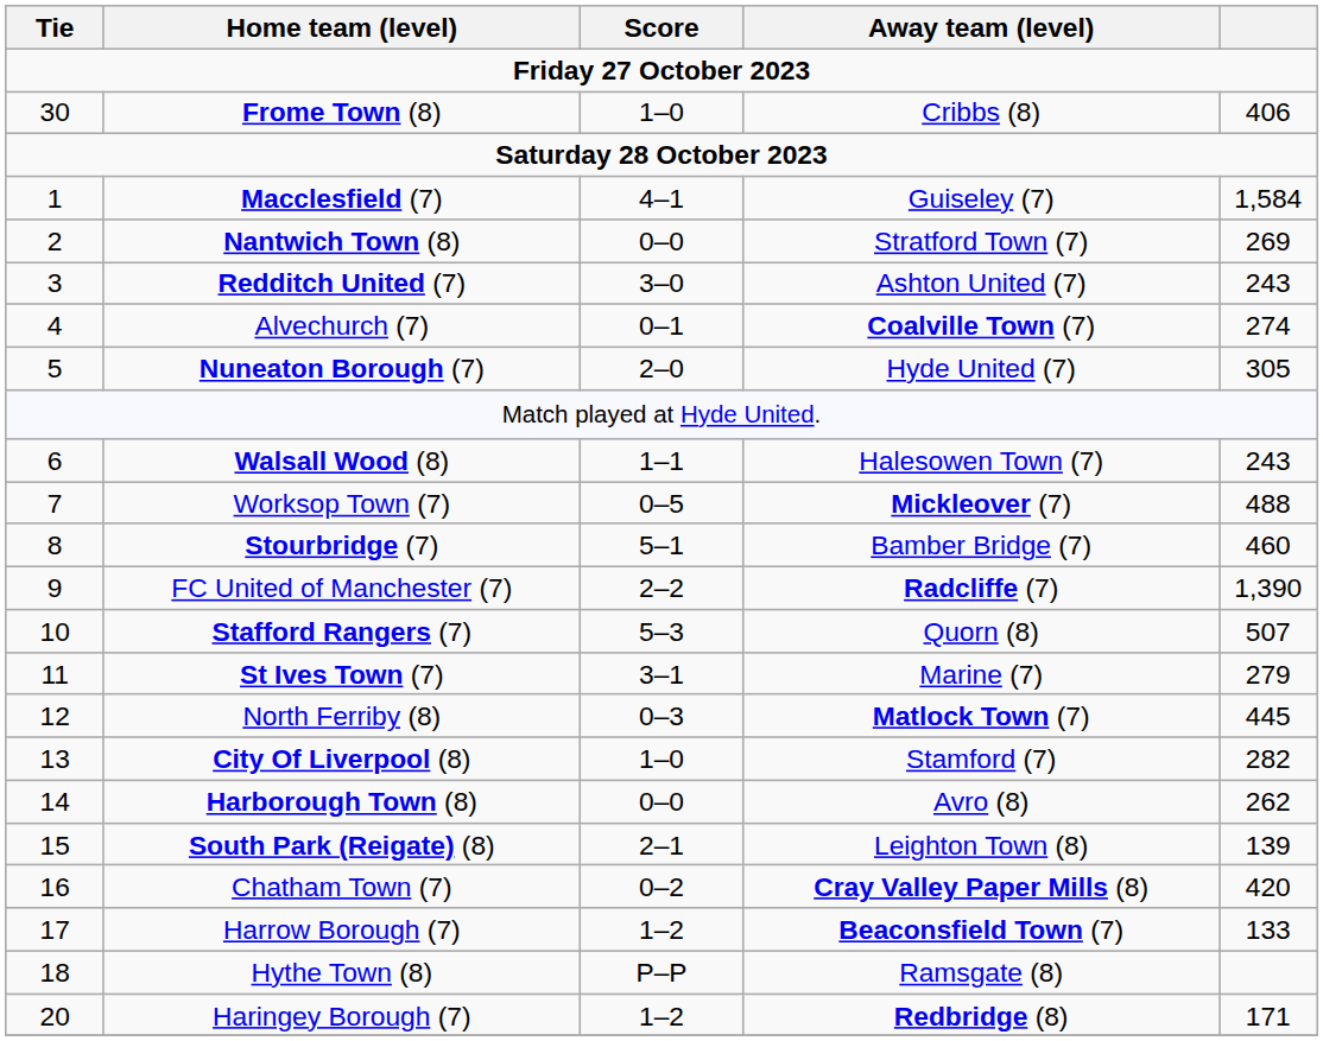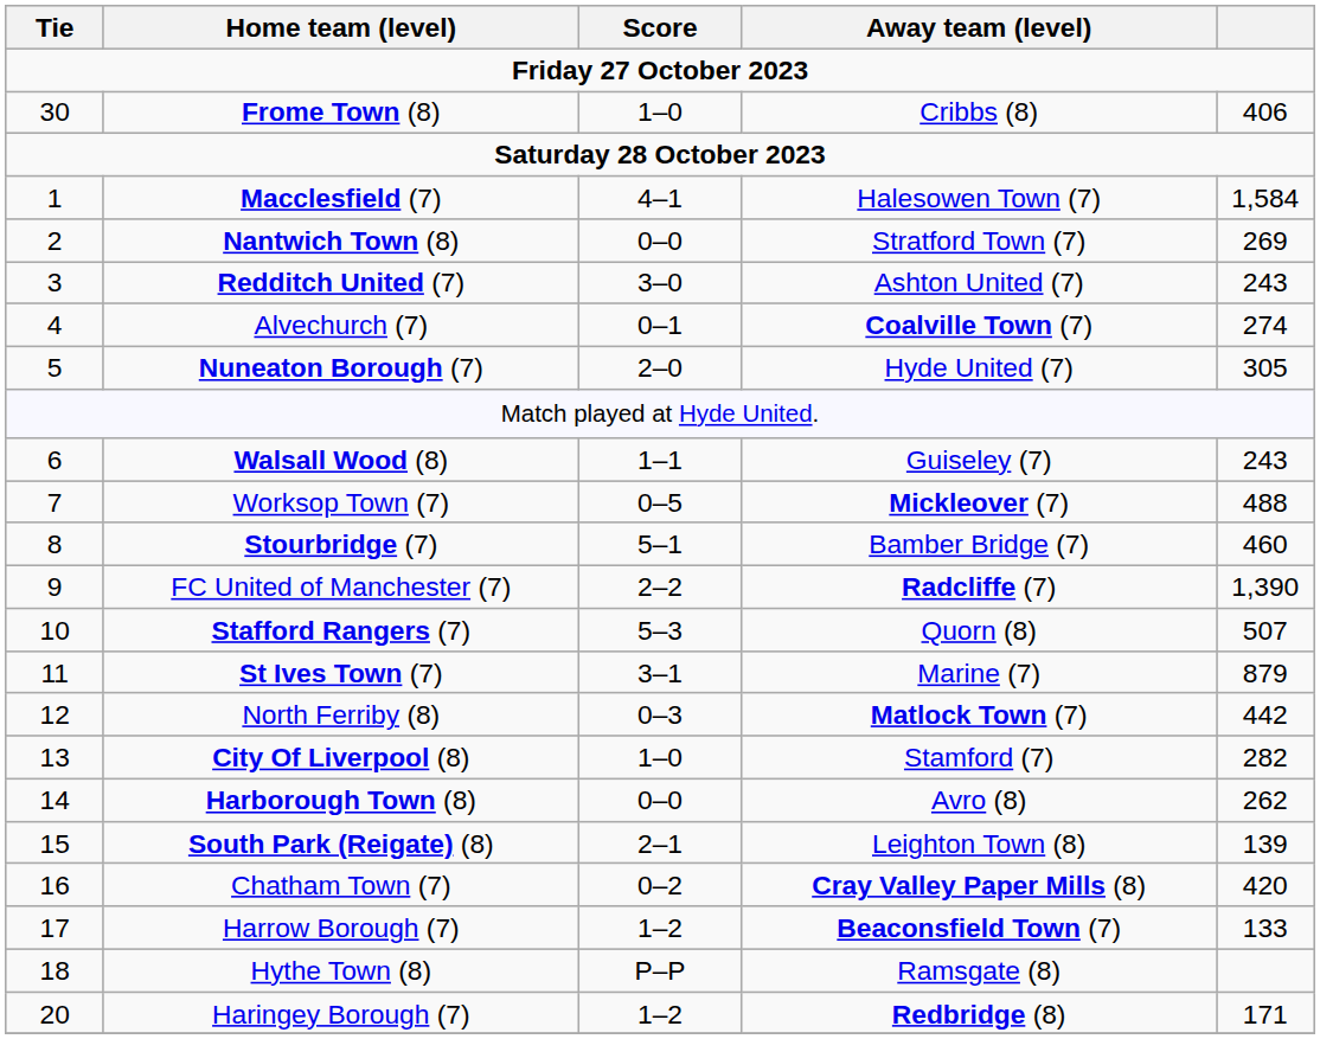 <table class="wikitable" style="width:700px;text-align:center;font-size:90%">
 <tr>
 <th scope="col" style="width: 7.50%">Tie</th>
 <th scope="col" style="width:36.25%">Home team (level)</th>
 <th scope="col" style="width:12.50%">Score</th>
 <th scope="col" style="width:36.25%">Away team (level)</th>
 <th scope="col" style="width: 7.50%"></th>
 </tr>
 <tr>
 <td colspan="5"><strong>Friday 27 October 2023</strong></td>
 </tr>
 <tr>
 <td>30</td>
 <td><strong><a href='#'>Frome Town</a></strong> (8)</td>
 <td>1–0</td>
 <td><a href='#'>Cribbs</a> (8)</td>
 <td>406</td>
 </tr>
 <tr>
 <td colspan="5"><strong>Saturday 28 October 2023</strong></td>
 </tr>
 <tr>
 <td>1</td>
 <td><strong><a href='#'>Macclesfield</a></strong> (7)</td>
 <td>4–1</td>
-<td><a href='#'>Guiseley</a> (7)</td>
+<td><a href='#'>Halesowen Town</a> (7)</td>
 <td>1,584</td>
 </tr>
 <tr>
 <td>2</td>
 <td><strong><a href='#'>Nantwich Town</a></strong> (8)</td>
 <td>0–0 </td>
 <td><a href='#'>Stratford Town</a> (7)</td>
 <td>269</td>
 </tr>
 <tr>
 <td>3</td>
 <td><strong><a href='#'>Redditch United</a></strong> (7)</td>
 <td>3–0</td>
 <td><a href='#'>Ashton United</a> (7)</td>
 <td>243</td>
 </tr>
 <tr>
 <td>4</td>
 <td><a href='#'>Alvechurch</a> (7)</td>
 <td>0–1</td>
 <td><strong><a href='#'>Coalville Town</a></strong> (7)</td>
 <td>274</td>
 </tr>
 <tr>
 <td>5</td>
 <td><strong><a href='#'>Nuneaton Borough</a></strong> (7)</td>
 <td>2–0</td>
 <td><a href='#'>Hyde United</a> (7)</td>
 <td>305</td>
 </tr>
 <tr>
 <td colspan="5" style="background:GhostWhite; height:20px; text-align:center; font-size:90%">Match played at <a href='#'>Hyde United</a>.</td>
 </tr>
 <tr>
 <td>6</td>
 <td><strong><a href='#'>Walsall Wood</a></strong> (8)</td>
 <td>1–1 </td>
-<td><a href='#'>Halesowen Town</a> (7)</td>
+<td><a href='#'>Guiseley</a> (7)</td>
 <td>243</td>
 </tr>
 <tr>
 <td>7</td>
 <td><a href='#'>Worksop Town</a> (7)</td>
 <td>0–5</td>
 <td><strong><a href='#'>Mickleover</a></strong> (7)</td>
 <td>488</td>
 </tr>
 <tr>
 <td>8</td>
 <td><strong><a href='#'>Stourbridge</a></strong> (7)</td>
 <td>5–1</td>
 <td><a href='#'>Bamber Bridge</a> (7)</td>
 <td>460</td>
 </tr>
 <tr>
 <td>9</td>
 <td><a href='#'>FC United of Manchester</a> (7)</td>
 <td>2–2 </td>
 <td><strong><a href='#'>Radcliffe</a></strong> (7)</td>
 <td>1,390</td>
 </tr>
 <tr>
 <td>10</td>
 <td><strong><a href='#'>Stafford Rangers</a></strong> (7)</td>
 <td>5–3</td>
 <td><a href='#'>Quorn</a> (8)</td>
 <td>507</td>
 </tr>
 <tr>
 <td>11</td>
 <td><strong><a href='#'>St Ives Town</a></strong> (7)</td>
 <td>3–1</td>
 <td><a href='#'>Marine</a> (7)</td>
-<td>279</td>
+<td>879</td>
 </tr>
 <tr>
 <td>12</td>
 <td><a href='#'>North Ferriby</a> (8)</td>
 <td>0–3</td>
 <td><strong><a href='#'>Matlock Town</a></strong> (7)</td>
-<td>445</td>
+<td>442</td>
 </tr>
 <tr>
 <td>13</td>
 <td><strong><a href='#'>City Of Liverpool</a></strong> (8)</td>
 <td>1–0</td>
 <td><a href='#'>Stamford</a> (7)</td>
 <td>282</td>
 </tr>
 <tr>
 <td>14</td>
 <td><strong><a href='#'>Harborough Town</a></strong> (8)</td>
 <td>0–0 </td>
 <td><a href='#'>Avro</a> (8)</td>
 <td>262</td>
 </tr>
 <tr>
 <td>15</td>
 <td><strong><a href='#'>South Park (Reigate)</a></strong> (8)</td>
 <td>2–1</td>
 <td><a href='#'>Leighton Town</a> (8)</td>
 <td>139</td>
 </tr>
 <tr>
 <td>16</td>
 <td><a href='#'>Chatham Town</a> (7)</td>
 <td>0–2</td>
 <td><strong><a href='#'>Cray Valley Paper Mills</a></strong> (8)</td>
 <td>420</td>
 </tr>
 <tr>
 <td>17</td>
 <td><a href='#'>Harrow Borough</a> (7)</td>
 <td>1–2</td>
 <td><strong><a href='#'>Beaconsfield Town</a></strong> (7)</td>
 <td>133</td>
 </tr>
 <tr>
 <td>18</td>
 <td><a href='#'>Hythe Town</a> (8)</td>
 <td>P–P</td>
 <td><a href='#'>Ramsgate</a> (8)</td>
 <td></td>
 </tr>
 <tr>
 <td>20</td>
 <td><a href='#'>Haringey Borough</a> (7)</td>
 <td>1–2</td>
 <td><strong><a href='#'>Redbridge</a></strong> (8)</td>
 <td>171</td>
 </tr>
 <tr>
 </tr>
 </table>
